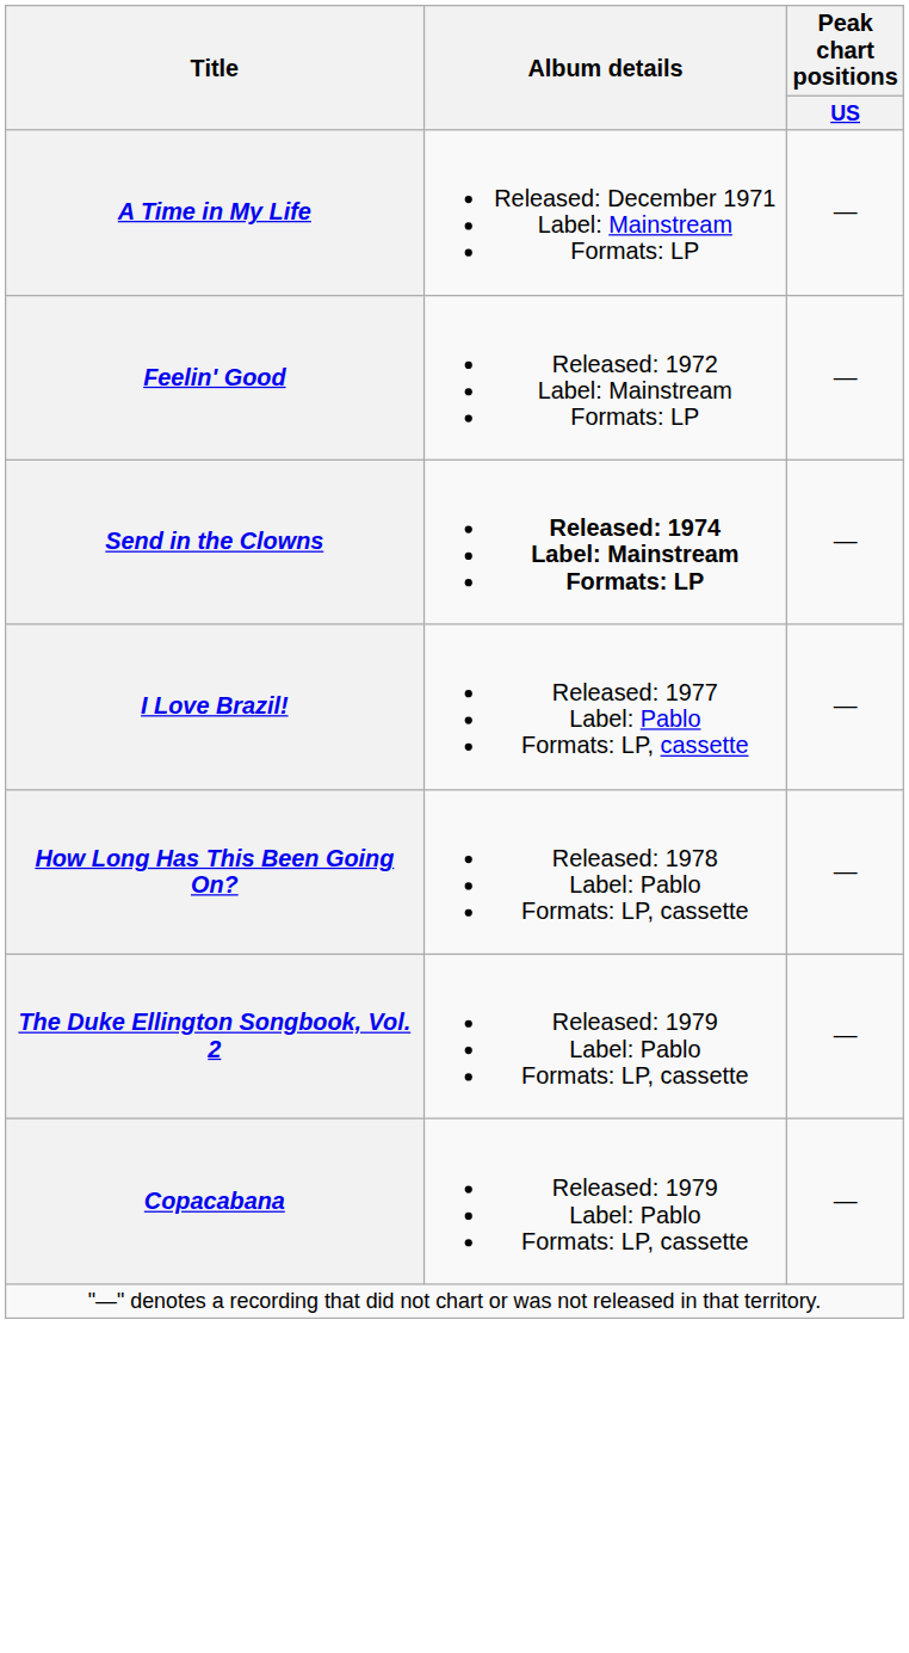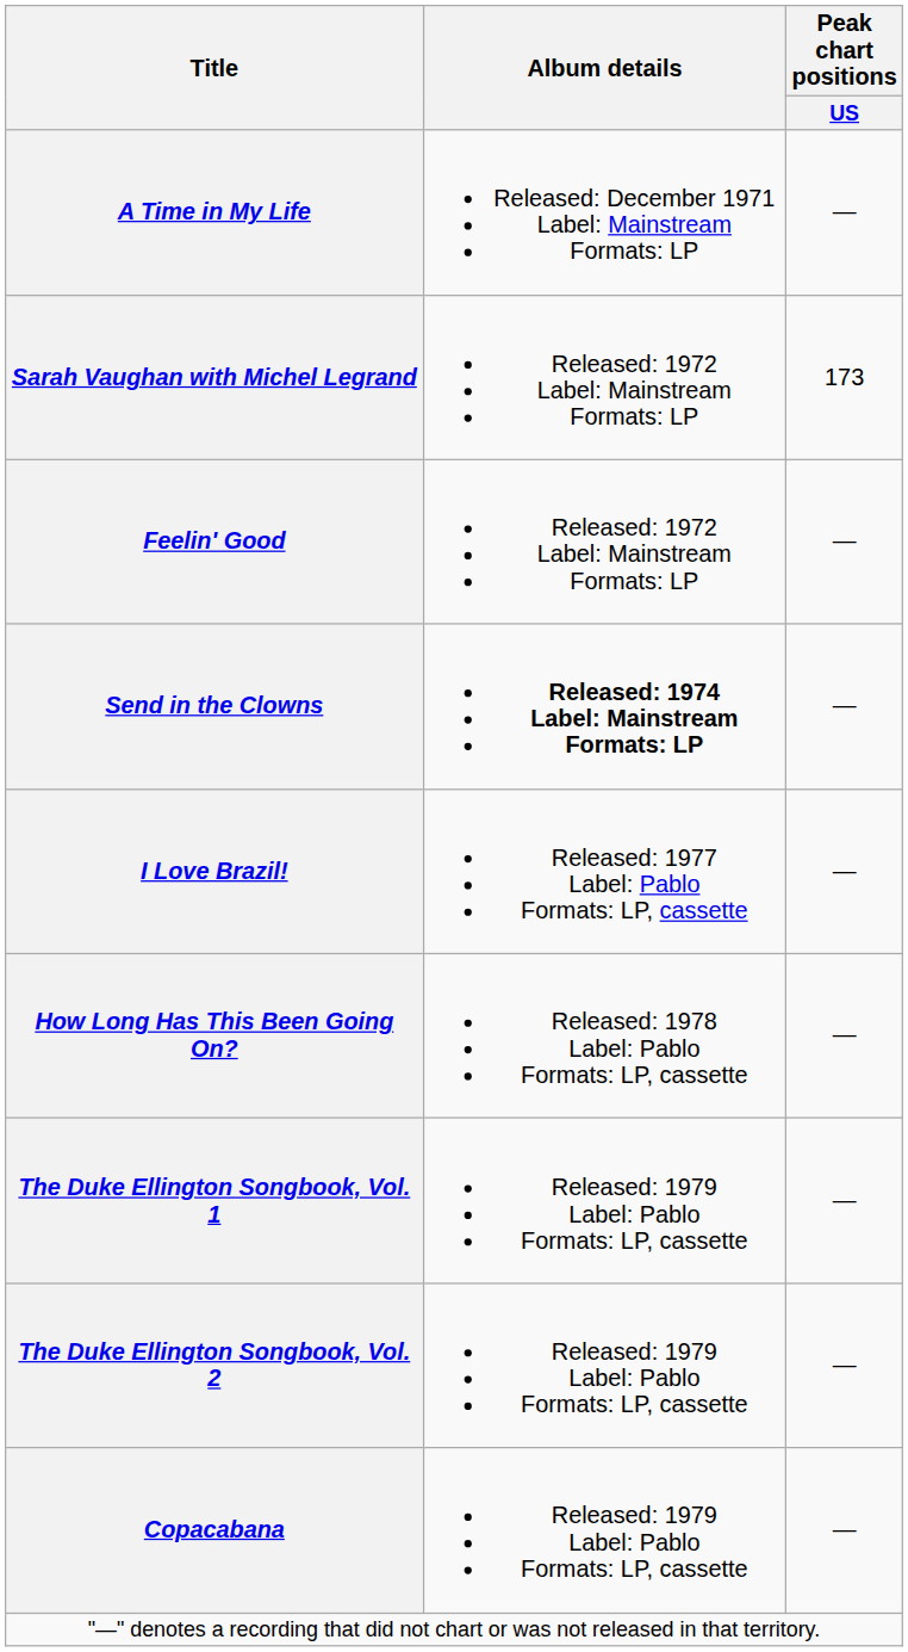 <table class="wikitable plainrowheaders" style="text-align:center;">
 <tr>
 <th scope="col" rowspan="2" style="width:19em;">Title</th>
 <th scope="col" rowspan="2" style="width:16em;">Album details</th>
 <th scope="col" colspan="1">Peak<br>chart<br>positions</th>
 </tr>
 <tr>
 <th scope="col" style="width:3em;font-size:90%;"><a href='#'>US</a><br></th>
 </tr>
 <tr>
 <th scope="row"><em><a href='#'>A Time in My Life</a></em></th>
 <td><br><ul><li>Released: December 1971</li><li>Label: <a href='#'>Mainstream</a></li><li>Formats: LP</li></ul></td>
 <td>—</td>
+</tr>
+<tr>
+<th scope="row"><em><a href='#'>Sarah Vaughan with Michel Legrand</a></em><br></th>
+<td><br><ul><li>Released: 1972</li><li>Label: Mainstream</li><li>Formats: LP</li></ul></td>
+<td>173</td>
 </tr>
 <tr>
 <th scope="row"><em><a href='#'>Feelin' Good</a></em></th>
 <td><br><ul><li>Released: 1972</li><li>Label: Mainstream</li><li>Formats: LP</li></ul></td>
 <td>—</td>
 </tr>
 <tr>
 <th scope="row"><em><a href='#'>Send in the Clowns</a></em></th>
 <td><strong><br><ul><li>Released: 1974</li><li>Label: Mainstream</li><li>Formats: LP</li></ul></strong></td>
 <td>—</td>
 </tr>
 <tr>
 <th scope="row"><em><a href='#'>I Love Brazil!</a></em></th>
 <td><br><ul><li>Released: 1977</li><li>Label: <a href='#'>Pablo</a></li><li>Formats: LP, <a href='#'>cassette</a></li></ul></td>
 <td>—</td>
 </tr>
 <tr>
 <th scope="row"><em><a href='#'>How Long Has This Been Going On?</a></em></th>
 <td><br><ul><li>Released: 1978</li><li>Label: Pablo</li><li>Formats: LP, cassette</li></ul></td>
 <td>—</td>
 </tr>
 <tr>
+<th scope="row"><em><a href='#'>The Duke Ellington Songbook, Vol. 1</a></em></th>
+<td><br><ul><li>Released: 1979</li><li>Label: Pablo</li><li>Formats: LP, cassette</li></ul></td>
+<td>—</td>
+</tr>
+<tr>
 <th scope="row"><em><a href='#'>The Duke Ellington Songbook, Vol. 2</a></em></th>
 <td><br><ul><li>Released: 1979</li><li>Label: Pablo</li><li>Formats: LP, cassette</li></ul></td>
 <td>—</td>
 </tr>
 <tr>
 <th scope="row"><em><a href='#'>Copacabana</a></em></th>
 <td><br><ul><li>Released: 1979</li><li>Label: Pablo</li><li>Formats: LP, cassette</li></ul></td>
 <td>—</td>
 </tr>
 <tr>
 <td colspan="3" style="font-size:90%">"—" denotes a recording that did not chart or was not released in that territory.</td>
 </tr>
 </table>
